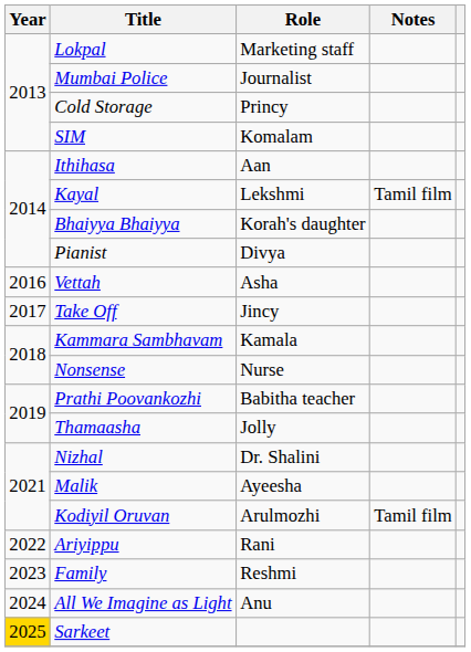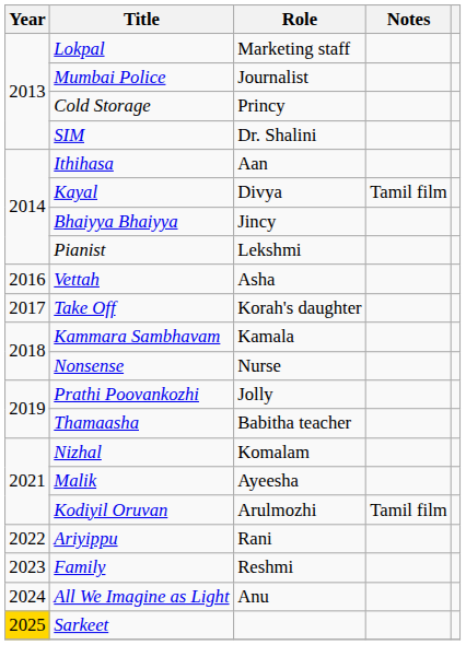 <table class="wikitable sortable">
 <tr>
 <th scope="col">Year</th>
 <th scope="col">Title</th>
 <th scope="col">Role</th>
 <th scope="col">Notes</th>
 <th scope="col" class="unsortable"></th>
 </tr>
 <tr>
 <td rowspan=4>2013</td>
 <td><em><a href='#'>Lokpal</a></em></td>
 <td>Marketing staff</td>
 <td></td>
 <td></td>
 </tr>
 <tr>
 <td><em><a href='#'>Mumbai Police</a></em></td>
 <td>Journalist</td>
 <td></td>
 <td></td>
 </tr>
 <tr>
 <td><em>Cold Storage</em></td>
 <td>Princy</td>
 <td></td>
 <td></td>
 </tr>
 <tr>
 <td><em><a href='#'>SIM</a></em></td>
-<td>Komalam</td>
+<td>Dr. Shalini</td>
 <td></td>
 <td></td>
 </tr>
 <tr>
 <td rowspan=4>2014</td>
 <td><em><a href='#'>Ithihasa</a></em></td>
 <td>Aan</td>
 <td></td>
 <td></td>
 </tr>
 <tr>
 <td><em><a href='#'>Kayal</a></em></td>
-<td>Lekshmi</td>
+<td>Divya</td>
 <td>Tamil film</td>
 <td></td>
 </tr>
 <tr>
 <td><em><a href='#'>Bhaiyya Bhaiyya</a></em></td>
-<td>Korah's daughter</td>
+<td>Jincy</td>
 <td></td>
 <td></td>
 </tr>
 <tr>
 <td><em>Pianist</em></td>
-<td>Divya</td>
+<td>Lekshmi</td>
 <td></td>
 <td></td>
 </tr>
 <tr>
 <td>2016</td>
 <td><em><a href='#'>Vettah</a></em></td>
 <td>Asha</td>
 <td></td>
 <td></td>
 </tr>
 <tr>
 <td>2017</td>
 <td><em><a href='#'>Take Off</a></em></td>
-<td>Jincy</td>
+<td>Korah's daughter</td>
 <td></td>
 <td></td>
 </tr>
 <tr>
 <td rowspan=2>2018</td>
 <td><em><a href='#'>Kammara Sambhavam</a></em></td>
 <td>Kamala</td>
 <td></td>
 <td></td>
 </tr>
 <tr>
 <td><em><a href='#'>Nonsense</a></em></td>
 <td>Nurse</td>
 <td></td>
 <td></td>
 </tr>
 <tr>
 <td rowspan=2>2019</td>
 <td><em><a href='#'>Prathi Poovankozhi</a></em></td>
-<td>Babitha teacher</td>
+<td>Jolly</td>
 <td></td>
 <td></td>
 </tr>
 <tr>
 <td><em><a href='#'>Thamaasha</a></em></td>
-<td>Jolly</td>
+<td>Babitha teacher</td>
 <td></td>
 <td></td>
 </tr>
 <tr>
 <td rowspan=3>2021</td>
 <td><em><a href='#'>Nizhal</a></em></td>
-<td>Dr. Shalini</td>
+<td>Komalam</td>
 <td></td>
 <td></td>
 </tr>
 <tr>
 <td><em><a href='#'>Malik</a></em></td>
 <td>Ayeesha</td>
 <td></td>
 <td></td>
 </tr>
 <tr>
 <td><em><a href='#'>Kodiyil Oruvan</a></em></td>
 <td>Arulmozhi</td>
 <td>Tamil film</td>
 <td></td>
 </tr>
 <tr>
 <td>2022</td>
 <td><em><a href='#'>Ariyippu</a></em></td>
 <td>Rani</td>
 <td></td>
 <td></td>
 </tr>
 <tr>
 <td>2023</td>
 <td><em><a href='#'>Family</a></em></td>
 <td>Reshmi</td>
 <td></td>
 <td></td>
 </tr>
 <tr>
 <td>2024</td>
 <td><em><a href='#'>All We Imagine as Light</a></em></td>
 <td>Anu</td>
 <td></td>
 <td></td>
 </tr>
 <tr>
 <td style="background: gold;">2025</td>
 <td><em><a href='#'>Sarkeet</a></em></td>
 <td></td>
 <td></td>
 <td></td>
 </tr>
 <tr>
 </tr>
 </table>
